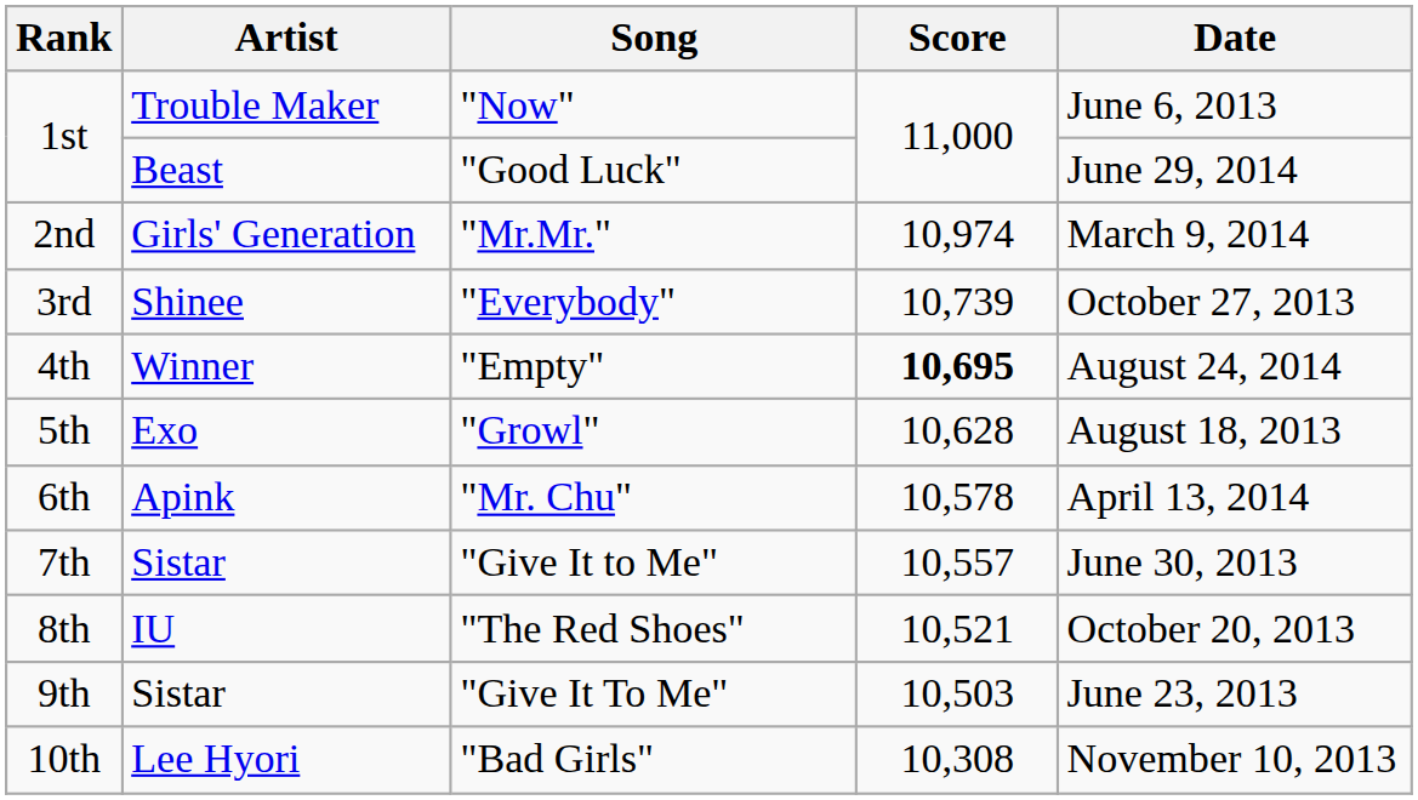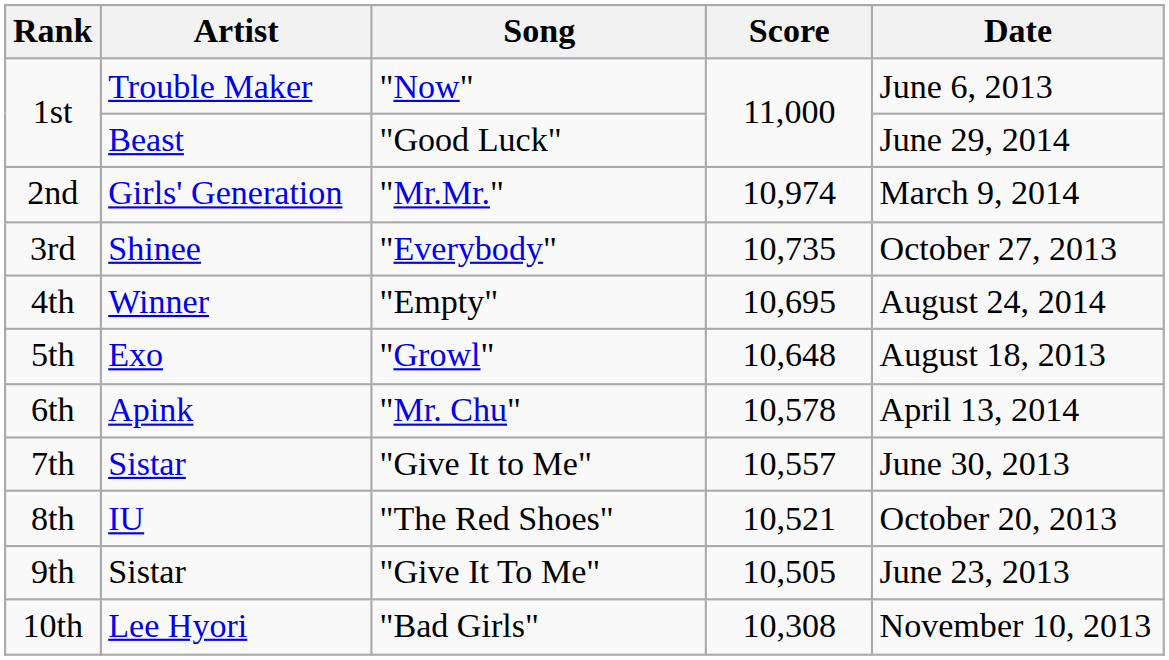 <table class="wikitable">
 <tr>
 <th>Rank</th>
 <th style="width:120px;">Artist</th>
 <th style="width:150px;">Song</th>
 <th style="width:70px;">Score</th>
 <th style="width:130px;">Date</th>
 </tr>
 <tr>
 <td rowspan="2" style="text-align:center">1st</td>
 <td><a href='#'>Trouble Maker</a></td>
 <td>"<a href='#'>Now</a>"</td>
 <td rowspan="2" style="text-align:center">11,000</td>
 <td>June 6, 2013</td>
 </tr>
 <tr>
 <td><a href='#'>Beast</a></td>
 <td>"Good Luck"</td>
 <td>June 29, 2014</td>
 </tr>
 <tr>
 <td style="text-align:center">2nd</td>
 <td><a href='#'>Girls' Generation</a></td>
 <td>"<a href='#'>Mr.Mr.</a>"</td>
 <td style="text-align:center">10,974</td>
 <td>March 9, 2014</td>
 </tr>
 <tr>
 <td style="text-align:center">3rd</td>
 <td><a href='#'>Shinee</a></td>
 <td>"<a href='#'>Everybody</a>"</td>
-<td style="text-align:center">10,739</td>
+<td style="text-align:center">10,735</td>
 <td>October 27, 2013</td>
 </tr>
 <tr>
 <td style="text-align:center">4th</td>
 <td><a href='#'>Winner</a></td>
 <td>"Empty"</td>
-<td style="text-align:center"><strong>10,695</strong></td>
+<td style="text-align:center">10,695</td>
 <td>August 24, 2014</td>
 </tr>
 <tr>
 <td style="text-align:center">5th</td>
 <td><a href='#'>Exo</a></td>
 <td>"<a href='#'>Growl</a>"</td>
-<td style="text-align:center">10,628</td>
+<td style="text-align:center">10,648</td>
 <td>August 18, 2013</td>
 </tr>
 <tr>
 <td style="text-align:center">6th</td>
 <td><a href='#'>Apink</a></td>
 <td>"<a href='#'>Mr. Chu</a>"</td>
 <td style="text-align:center">10,578</td>
 <td>April 13, 2014</td>
 </tr>
 <tr>
 <td style="text-align:center">7th</td>
 <td><a href='#'>Sistar</a></td>
 <td>"Give It to Me"</td>
 <td style="text-align:center">10,557</td>
 <td>June 30, 2013</td>
 </tr>
 <tr>
 <td style="text-align:center">8th</td>
 <td><a href='#'>IU</a></td>
 <td>"The Red Shoes"</td>
 <td style="text-align:center">10,521</td>
 <td>October 20, 2013</td>
 </tr>
 <tr>
 <td style="text-align:center">9th</td>
 <td>Sistar</td>
 <td>"Give It To Me"</td>
-<td style="text-align:center">10,503</td>
+<td style="text-align:center">10,505</td>
 <td>June 23, 2013</td>
 </tr>
 <tr>
 <td style="text-align:center">10th</td>
 <td><a href='#'>Lee Hyori</a></td>
 <td>"Bad Girls"</td>
 <td style="text-align:center">10,308</td>
 <td>November 10, 2013</td>
 </tr>
 </table>
